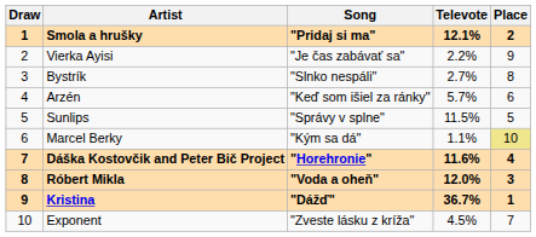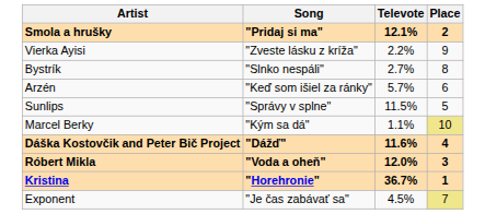 <table class="sortable wikitable" style="margin: 1em auto 1em auto; text-align:center;">
 <tr>
-<th>Draw</th>
 <th>Artist</th>
 <th>Song</th>
 <th>Televote</th>
 <th>Place</th>
 </tr>
 <tr style="font-weight:bold; background:navajowhite">
-<td>1</td>
 <td align="left">Smola a hrušky</td>
 <td align="left">"Pridaj si ma"</td>
 <td>12.1%</td>
 <td>2</td>
 </tr>
 <tr>
-<td>2</td>
 <td align="left">Vierka Ayisi</td>
-<td align="left">"Je čas zabávať sa"</td>
+<td align="left">"Zveste lásku z kríža"</td>
 <td>2.2%</td>
 <td>9</td>
 </tr>
 <tr>
-<td>3</td>
 <td align="left">Bystrík</td>
 <td align="left">"Slnko nespáli"</td>
 <td>2.7%</td>
 <td>8</td>
 </tr>
 <tr>
-<td>4</td>
 <td align="left">Arzén</td>
 <td align="left">"Keď som išiel za ránky"</td>
 <td>5.7%</td>
 <td>6</td>
 </tr>
 <tr>
-<td>5</td>
 <td align="left">Sunlips</td>
 <td align="left">"Správy v splne"</td>
 <td>11.5%</td>
 <td>5</td>
 </tr>
 <tr>
-<td>6</td>
 <td align="left">Marcel Berky</td>
 <td align="left">"Kým sa dá"</td>
 <td>1.1%</td>
 <td style="background: khaki;">10</td>
 </tr>
 <tr style="font-weight:bold; background:navajowhite">
-<td>7</td>
 <td align="left">Dáška Kostovčik and Peter Bič Project</td>
-<td align="left">"<a href='#'>Horehronie</a>"</td>
+<td align="left">"Dážď"</td>
 <td>11.6%</td>
 <td>4</td>
 </tr>
 <tr style="font-weight:bold; background:navajowhite">
-<td>8</td>
 <td align="left">Róbert Mikla</td>
 <td align="left">"Voda a oheň"</td>
 <td>12.0%</td>
 <td>3</td>
 </tr>
 <tr style="font-weight:bold; background:navajowhite">
-<td>9</td>
 <td align="left"><a href='#'>Kristina</a></td>
-<td align="left">"Dážď"</td>
+<td align="left">"<a href='#'>Horehronie</a>"</td>
 <td>36.7%</td>
 <td>1</td>
 </tr>
 <tr>
-<td>10</td>
 <td align="left">Exponent</td>
-<td align="left">"Zveste lásku z kríža"</td>
+<td align="left">"Je čas zabávať sa"</td>
 <td>4.5%</td>
-<td>7</td>
+<td style="background: khaki;">7</td>
 </tr>
 </table>
